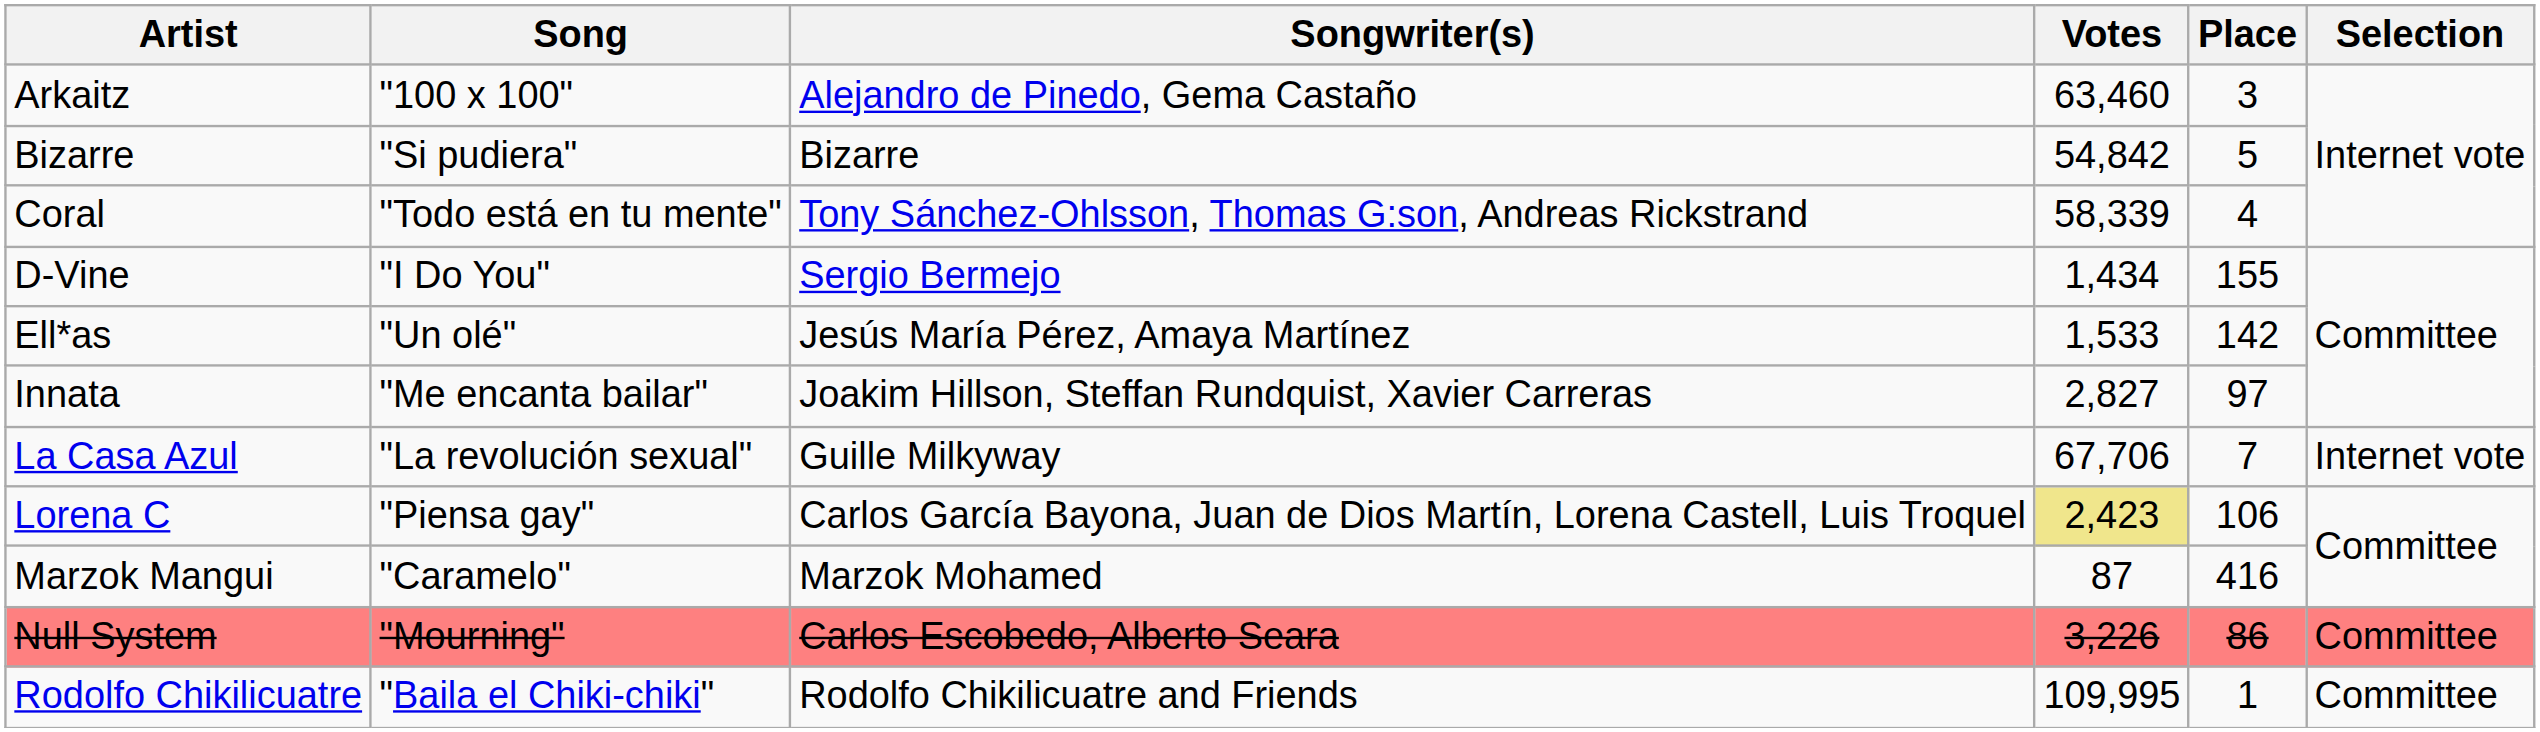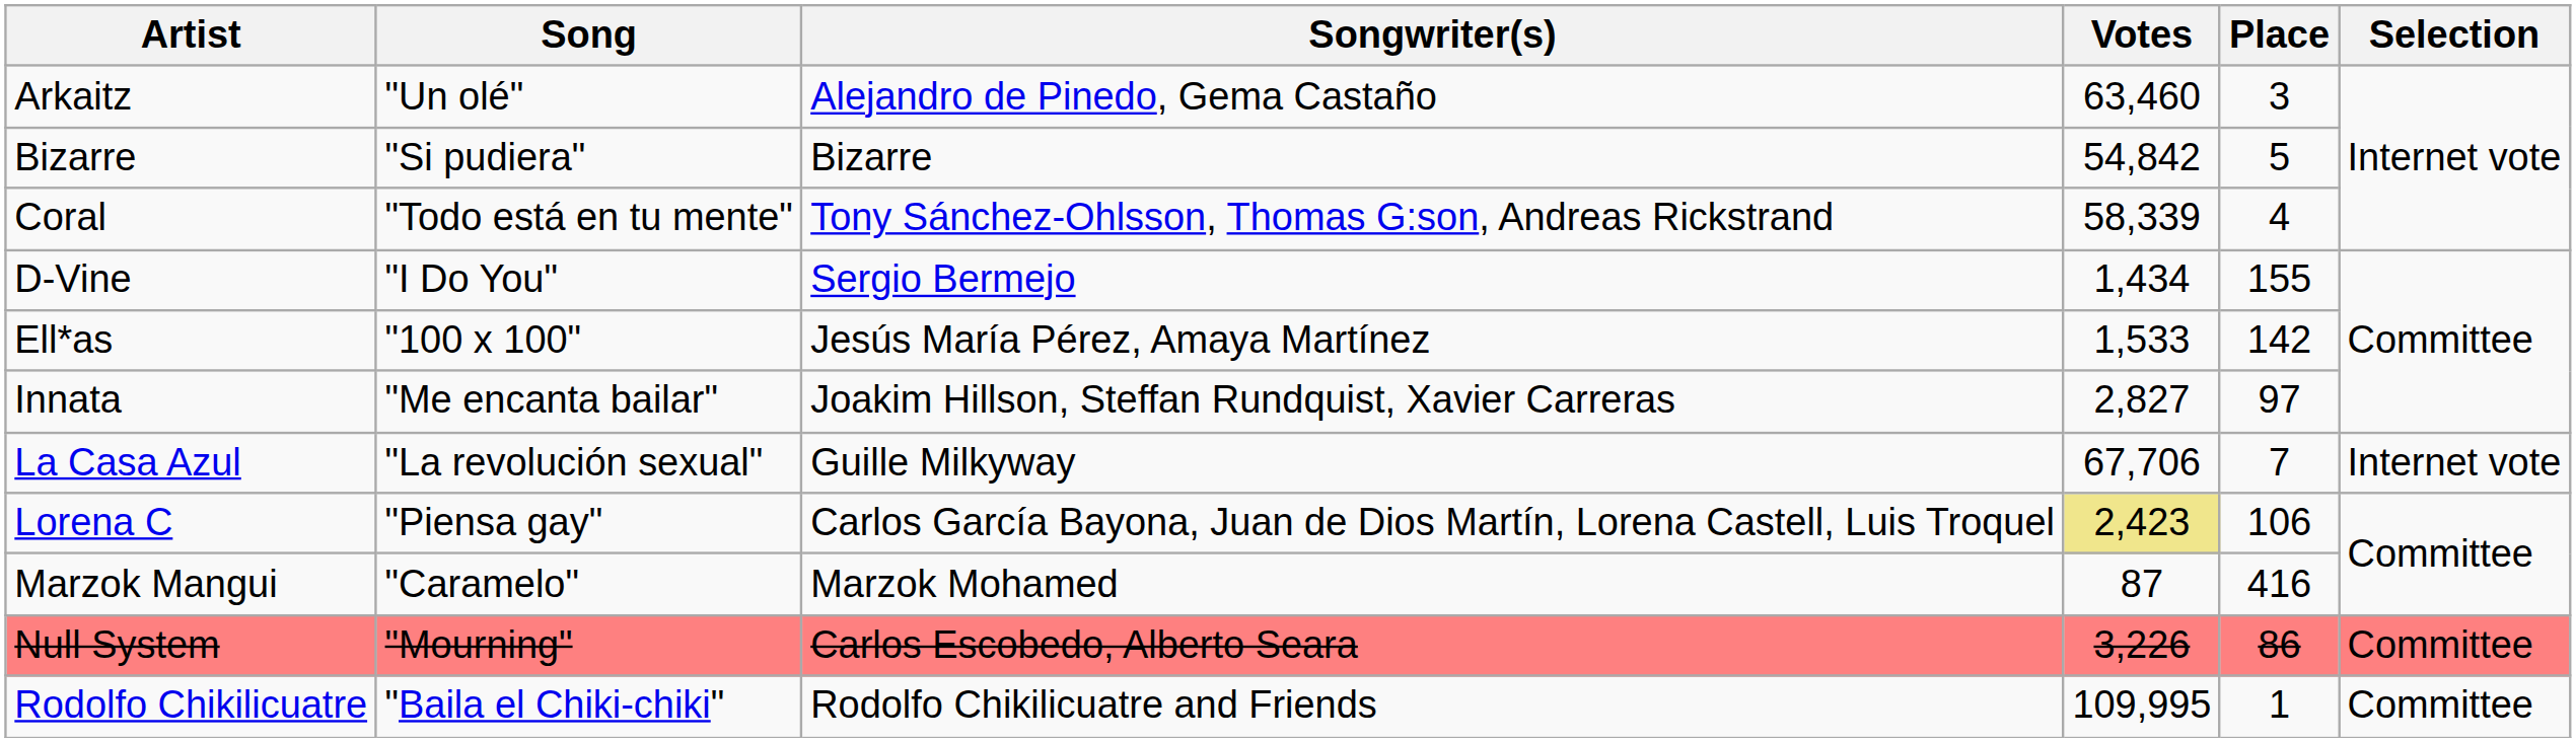 <table class="sortable wikitable" style="margin: 1em auto 1em auto; text-align:center;">
 <tr>
 <th>Artist</th>
 <th>Song</th>
 <th>Songwriter(s)</th>
 <th>Votes</th>
 <th>Place</th>
 <th>Selection</th>
 </tr>
 <tr>
 <td align="left">Arkaitz</td>
-<td align="left">"100 x 100"</td>
+<td align="left">"Un olé"</td>
 <td align="left"><a href='#'>Alejandro de Pinedo</a>, Gema Castaño</td>
 <td>63,460</td>
 <td>3</td>
 <td rowspan="3" align="left">Internet vote</td>
 </tr>
 <tr>
 <td align="left">Bizarre</td>
 <td align="left">"Si pudiera"</td>
 <td align="left">Bizarre</td>
 <td>54,842</td>
 <td>5</td>
 </tr>
 <tr>
 <td align="left">Coral</td>
 <td align="left">"Todo está en tu mente"</td>
 <td align="left"><a href='#'>Tony Sánchez-Ohlsson</a>, <a href='#'>Thomas G:son</a>, Andreas Rickstrand</td>
 <td>58,339</td>
 <td>4</td>
 </tr>
 <tr>
 <td align="left">D-Vine</td>
 <td align="left">"I Do You"</td>
 <td align="left"><a href='#'>Sergio Bermejo</a></td>
 <td>1,434</td>
 <td>155</td>
 <td rowspan="3" align="left">Committee</td>
 </tr>
 <tr>
 <td align="left">Ell*as</td>
-<td align="left">"Un olé"</td>
+<td align="left">"100 x 100"</td>
 <td align="left">Jesús María Pérez, Amaya Martínez</td>
 <td>1,533</td>
 <td>142</td>
 </tr>
 <tr>
 <td align="left">Innata</td>
 <td align="left">"Me encanta bailar"</td>
 <td align="left">Joakim Hillson, Steffan Rundquist, Xavier Carreras</td>
 <td>2,827</td>
 <td>97</td>
 </tr>
 <tr>
 <td align="left"><a href='#'>La Casa Azul</a></td>
 <td align="left">"La revolución sexual"</td>
 <td align="left">Guille Milkyway</td>
 <td>67,706</td>
 <td>7</td>
 <td align="left">Internet vote</td>
 </tr>
 <tr>
 <td align="left"><a href='#'>Lorena C</a></td>
 <td align="left">"Piensa gay"</td>
 <td align="left">Carlos García Bayona, Juan de Dios Martín, Lorena Castell, Luis Troquel</td>
 <td style="background: khaki;">2,423</td>
 <td>106</td>
 <td rowspan="2" align="left">Committee</td>
 </tr>
 <tr>
 <td align="left">Marzok Mangui</td>
 <td align="left">"Caramelo"</td>
 <td align="left">Marzok Mohamed</td>
 <td>87</td>
 <td>416</td>
 </tr>
 <tr style="background:#fe8080;">
 <td align="left"><s>Null System</s></td>
 <td align="left"><s>"Mourning"</s></td>
 <td align="left"><s>Carlos Escobedo, Alberto Seara</s></td>
 <td><s>3,226</s></td>
 <td><s>86</s></td>
 <td align="left">Committee</td>
 </tr>
 <tr>
 <td align="left"><a href='#'>Rodolfo Chikilicuatre</a></td>
 <td align="left">"<a href='#'>Baila el Chiki-chiki</a>"</td>
 <td align="left">Rodolfo Chikilicuatre and Friends</td>
 <td>109,995</td>
 <td>1</td>
 <td align="left">Committee</td>
 </tr>
 </table>
